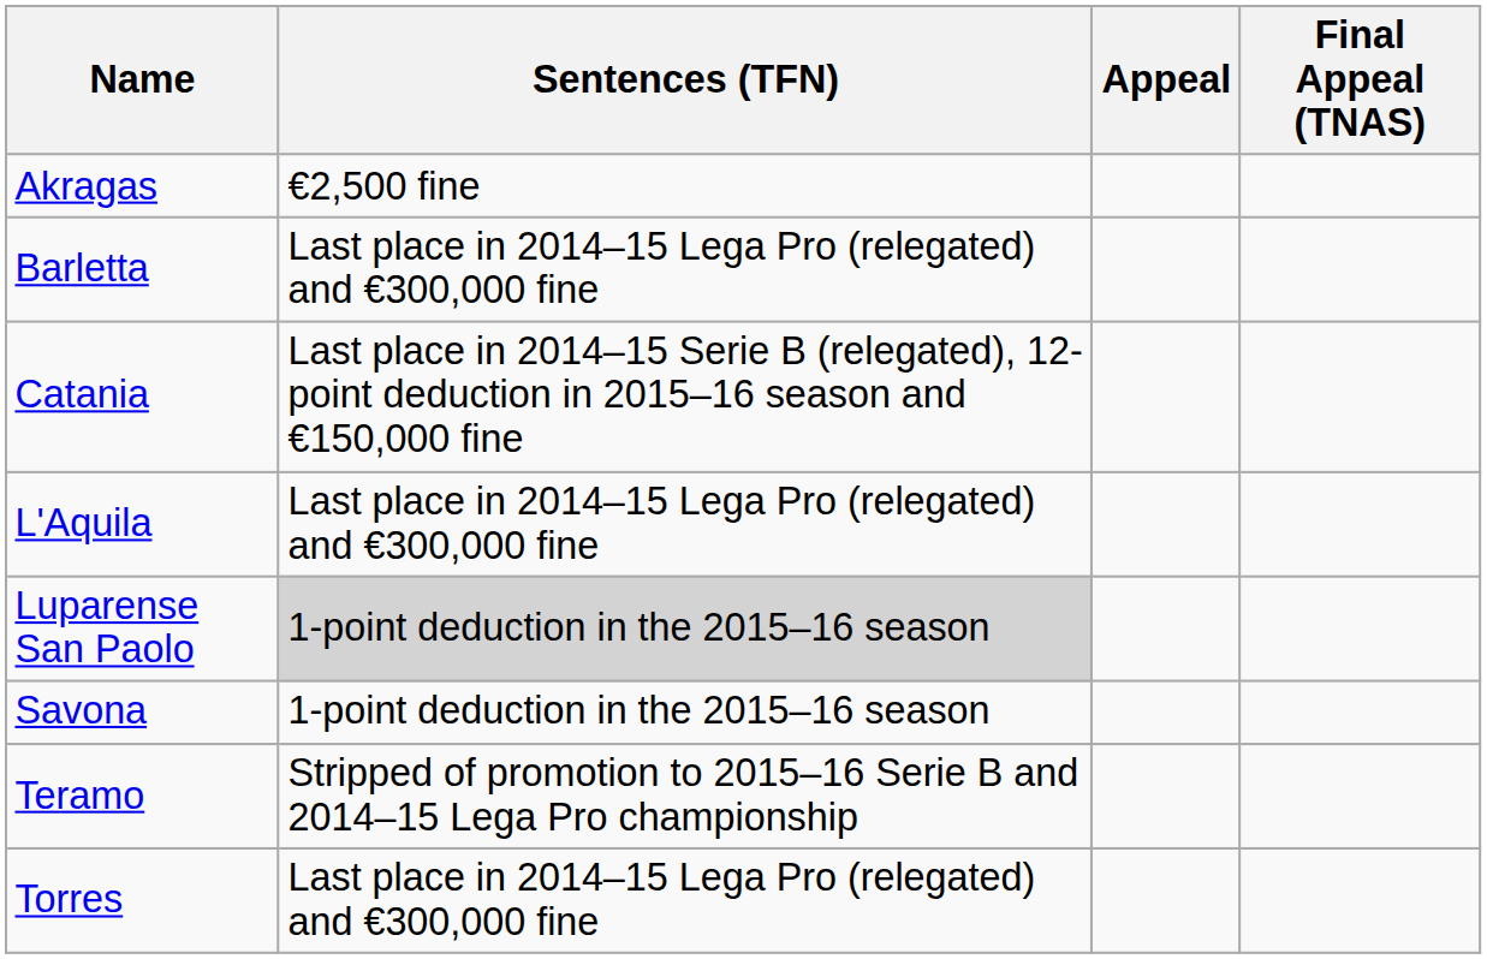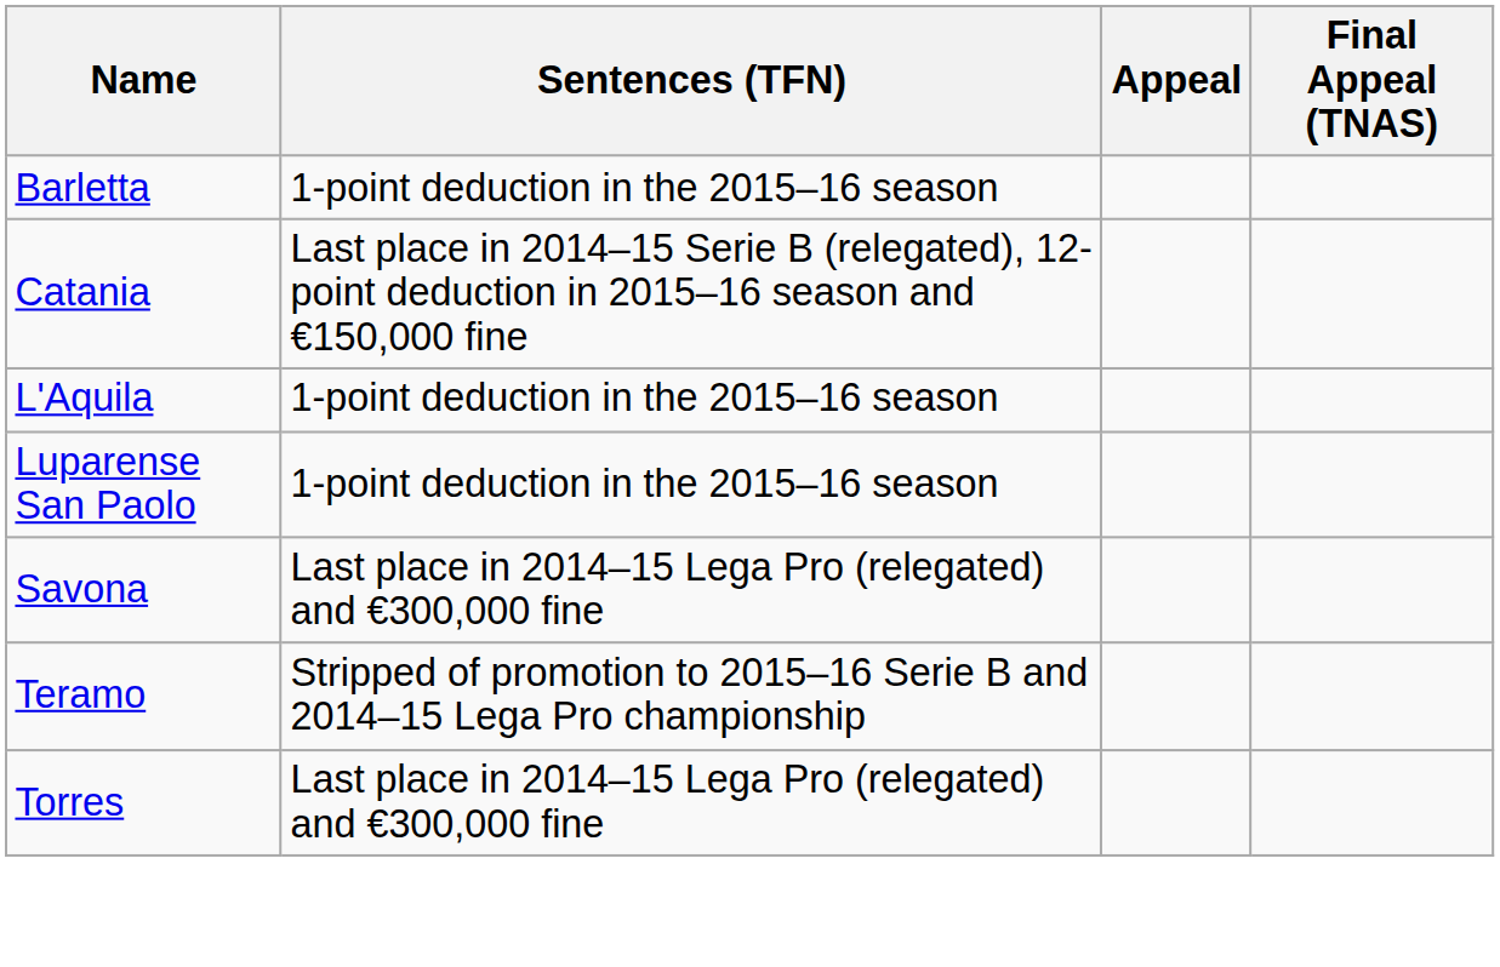 <table class="wikitable sortable">
 <tr>
 <th>Name</th>
 <th>Sentences (TFN)</th>
 <th>Appeal</th>
 <th>Final Appeal (TNAS)</th>
 </tr>
 <tr>
-<td><a href='#'>Akragas</a></td>
-<td>€2,500 fine</td>
-<td></td>
-<td></td>
-</tr>
-<tr>
 <td><a href='#'>Barletta</a></td>
-<td>Last place in 2014–15 Lega Pro (relegated) and €300,000 fine</td>
+<td>1-point deduction in the 2015–16 season</td>
 <td></td>
 <td></td>
 </tr>
 <tr>
 <td><a href='#'>Catania</a></td>
 <td>Last place in 2014–15 Serie B (relegated), 12-point deduction in 2015–16 season and €150,000 fine</td>
 <td></td>
 <td></td>
 </tr>
 <tr>
 <td><a href='#'>L'Aquila</a></td>
-<td>Last place in 2014–15 Lega Pro (relegated) and €300,000 fine</td>
+<td>1-point deduction in the 2015–16 season</td>
 <td></td>
 <td></td>
 </tr>
 <tr>
 <td><a href='#'>Luparense San Paolo</a></td>
-<td style="background: lightgrey;">1-point deduction in the 2015–16 season</td>
+<td>1-point deduction in the 2015–16 season</td>
 <td></td>
 <td></td>
 </tr>
 <tr>
 <td><a href='#'>Savona</a></td>
-<td>1-point deduction in the 2015–16 season</td>
+<td>Last place in 2014–15 Lega Pro (relegated) and €300,000 fine</td>
 <td></td>
 <td></td>
 </tr>
 <tr>
 <td><a href='#'>Teramo</a></td>
 <td>Stripped of promotion to 2015–16 Serie B and 2014–15 Lega Pro championship</td>
 <td></td>
 <td></td>
 </tr>
 <tr>
 <td><a href='#'>Torres</a></td>
 <td>Last place in 2014–15 Lega Pro (relegated) and €300,000 fine</td>
 <td></td>
 <td></td>
 </tr>
 </table>
